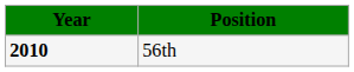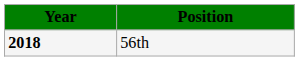 <table class="wikitable" style="width: 18em;">
 <tr bgcolor="008000" align="center">
 <td><span><strong>Year</strong></span></td>
 <td><span><strong>Position</strong></span></td>
 </tr>
 <tr bgcolor="#F5F5F5">
-<td><strong>2010</strong></td>
+<td><strong>2018</strong></td>
 <td>56th</td>
 </tr>
 </table>
